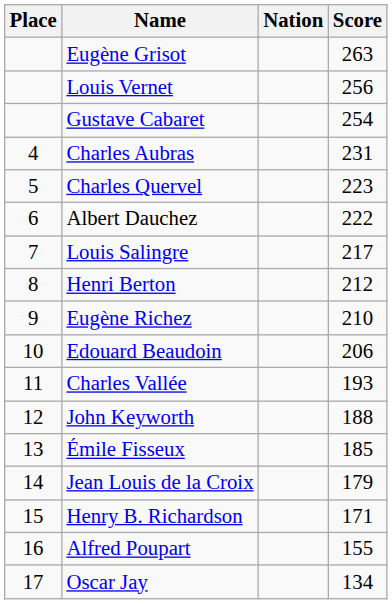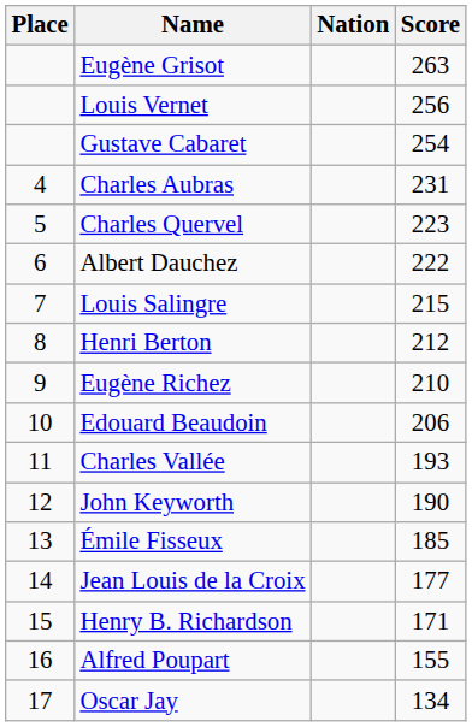 <table class="wikitable sortable">
 <tr>
 <th>Place</th>
 <th>Name</th>
 <th>Nation</th>
 <th>Score</th>
 </tr>
 <tr>
 <td align=center></td>
 <td><a href='#'>Eugène Grisot</a></td>
 <td></td>
 <td align=center>263</td>
 </tr>
 <tr>
 <td align=center></td>
 <td><a href='#'>Louis Vernet</a></td>
 <td></td>
 <td align=center>256</td>
 </tr>
 <tr>
 <td align=center></td>
 <td><a href='#'>Gustave Cabaret</a></td>
 <td></td>
 <td align=center>254</td>
 </tr>
 <tr>
 <td align=center>4</td>
 <td><a href='#'>Charles Aubras</a></td>
 <td></td>
 <td align=center>231</td>
 </tr>
 <tr>
 <td align=center>5</td>
 <td><a href='#'>Charles Quervel</a></td>
 <td></td>
 <td align=center>223</td>
 </tr>
 <tr>
 <td align=center>6</td>
 <td>Albert Dauchez</td>
 <td></td>
 <td align=center>222</td>
 </tr>
 <tr>
 <td align=center>7</td>
 <td><a href='#'>Louis Salingre</a></td>
 <td></td>
-<td align=center>217</td>
+<td align=center>215</td>
 </tr>
 <tr>
 <td align=center>8</td>
 <td><a href='#'>Henri Berton</a></td>
 <td></td>
 <td align=center>212</td>
 </tr>
 <tr>
 <td align=center>9</td>
 <td><a href='#'>Eugène Richez</a></td>
 <td></td>
 <td align=center>210</td>
 </tr>
 <tr>
 <td align=center>10</td>
 <td><a href='#'>Edouard Beaudoin</a></td>
 <td></td>
 <td align=center>206</td>
 </tr>
 <tr>
 <td align=center>11</td>
 <td><a href='#'>Charles Vallée</a></td>
 <td></td>
 <td align=center>193</td>
 </tr>
 <tr>
 <td align=center>12</td>
 <td><a href='#'>John Keyworth</a></td>
 <td></td>
-<td align=center>188</td>
+<td align=center>190</td>
 </tr>
 <tr>
 <td align=center>13</td>
 <td><a href='#'>Émile Fisseux</a></td>
 <td></td>
 <td align=center>185</td>
 </tr>
 <tr>
 <td align=center>14</td>
 <td><a href='#'>Jean Louis de la Croix</a></td>
 <td></td>
-<td align=center>179</td>
+<td align=center>177</td>
 </tr>
 <tr>
 <td align=center>15</td>
 <td><a href='#'>Henry B. Richardson</a></td>
 <td></td>
 <td align=center>171</td>
 </tr>
 <tr>
 <td align=center>16</td>
 <td><a href='#'>Alfred Poupart</a></td>
 <td></td>
 <td align=center>155</td>
 </tr>
 <tr>
 <td align=center>17</td>
 <td><a href='#'>Oscar Jay</a></td>
 <td></td>
 <td align=center>134</td>
 </tr>
 </table>
